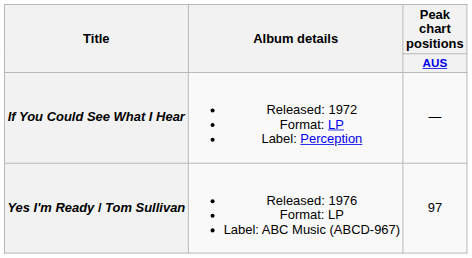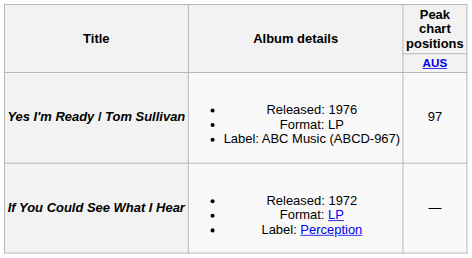 <table class="wikitable plainrowheaders" style="text-align:center">
 <tr>
 <th scope="col" rowspan="2">Title</th>
 <th scope="col" rowspan="2">Album details</th>
 <th scope="col" colspan="1">Peak chart positions</th>
 </tr>
 <tr>
 <th scope="col" style="width:3em; font-size:90%"><a href='#'>AUS</a><br></th>
 </tr>
 <tr>
+<th scope="row"><em>Yes I'm Ready</em> / <em>Tom Sullivan</th>
+<td><br><ul><li>Released: 1976</li><li>Format: LP</li><li>Label: ABC Music (ABCD-967)</li></ul></td>
+<td>97</td>
+</tr>
+<tr>
 <th scope="row"><em>If You Could See What I Hear</em></th>
 <td><br><ul><li>Released: 1972</li><li>Format: <a href='#'>LP</a></li><li>Label: <a href='#'>Perception</a></li></ul></td>
 <td>—</td>
 </tr>
-<tr>
-<th scope="row"><em>Yes I'm Ready</em> / <em>Tom Sullivan</th>
-<td><br><ul><li>Released: 1976</li><li>Format: LP</li><li>Label: ABC Music (ABCD-967)</li></ul></td>
-<td>97</td>
-</tr>
 </table>
